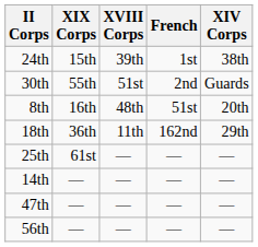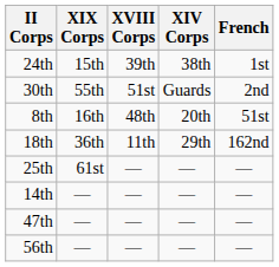 <table class="wikitable" align=right style="margin:0 0 1em 1em">
 <tr>
 <th>II<br>Corps</th>
 <th>XIX<br>Corps</th>
 <th>XVIII<br>Corps</th>
+<th>XIV<br>Corps</th>
 <th>French</th>
-<th>XIV<br>Corps</th>
 </tr>
 <tr>
 <td align="right">24th</td>
 <td align="right">15th</td>
 <td align="right">39th</td>
+<td align="right">38th</td>
 <td align="right">1st</td>
-<td align="right">38th</td>
 </tr>
 <tr>
 <td align="right">30th</td>
 <td align="right">55th</td>
 <td align="right">51st</td>
+<td align="right">Guards</td>
 <td align="right">2nd</td>
-<td align="right">Guards</td>
 </tr>
 <tr>
 <td align="right">8th</td>
 <td align="right">16th</td>
 <td align="right">48th</td>
+<td align="right">20th</td>
 <td align="right">51st</td>
-<td align="right">20th</td>
 </tr>
 <tr>
 <td align="right">18th</td>
 <td align="right">36th</td>
 <td align="right">11th</td>
+<td align="right">29th</td>
 <td align="right">162nd</td>
-<td align="right">29th</td>
 </tr>
 <tr>
 <td align="right">25th</td>
 <td align="right">61st</td>
 <td align="middle">—</td>
 <td align="middle">—</td>
 <td align="middle">—</td>
 </tr>
 <tr>
 <td align="right">14th</td>
 <td align="middle">—</td>
 <td align="middle">—</td>
 <td align="middle">—</td>
 <td align="middle">—</td>
 </tr>
 <tr>
 <td align="right">47th</td>
 <td align="middle">—</td>
 <td align="middle">—</td>
 <td align="middle">—</td>
 <td align="middle">—</td>
 </tr>
 <tr>
 <td align="right">56th</td>
 <td align="middle">—</td>
 <td align="middle">—</td>
 <td align="middle">—</td>
 <td align="middle">—</td>
 </tr>
 </table>
